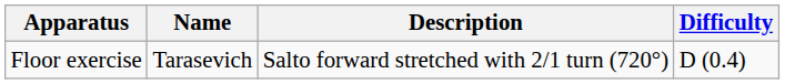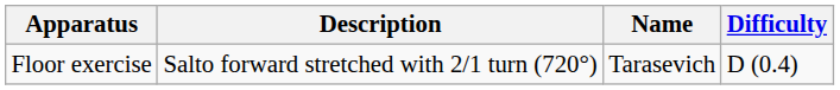 <table class="wikitable">
 <tr>
 <th>Apparatus</th>
+<th>Description</th>
 <th>Name</th>
-<th>Description</th>
 <th><a href='#'>Difficulty</a></th>
 </tr>
 <tr>
 <td>Floor exercise</td>
+<td>Salto forward stretched with 2/1 turn (720°)</td>
 <td>Tarasevich</td>
-<td>Salto forward stretched with 2/1 turn (720°)</td>
 <td>D (0.4)</td>
 </tr>
 </table>
